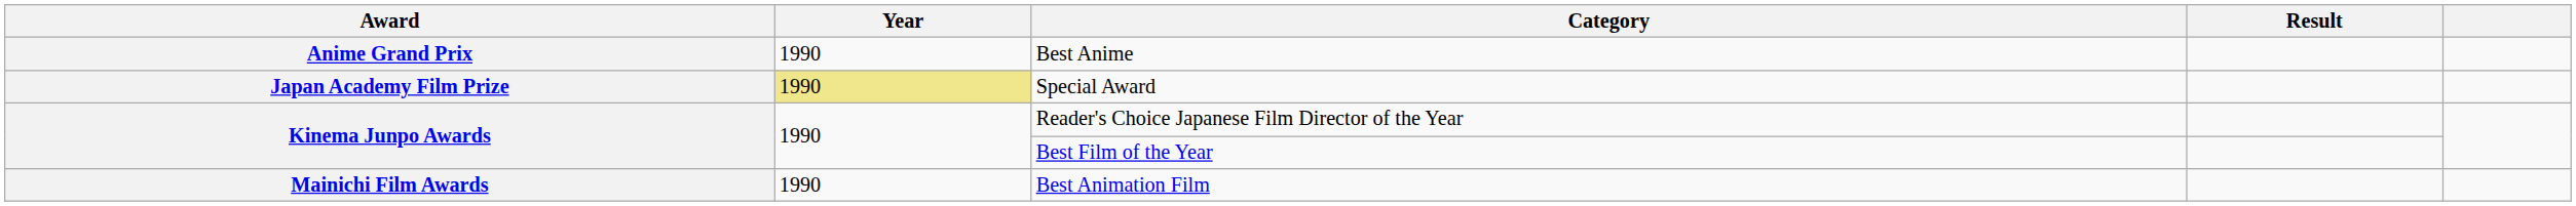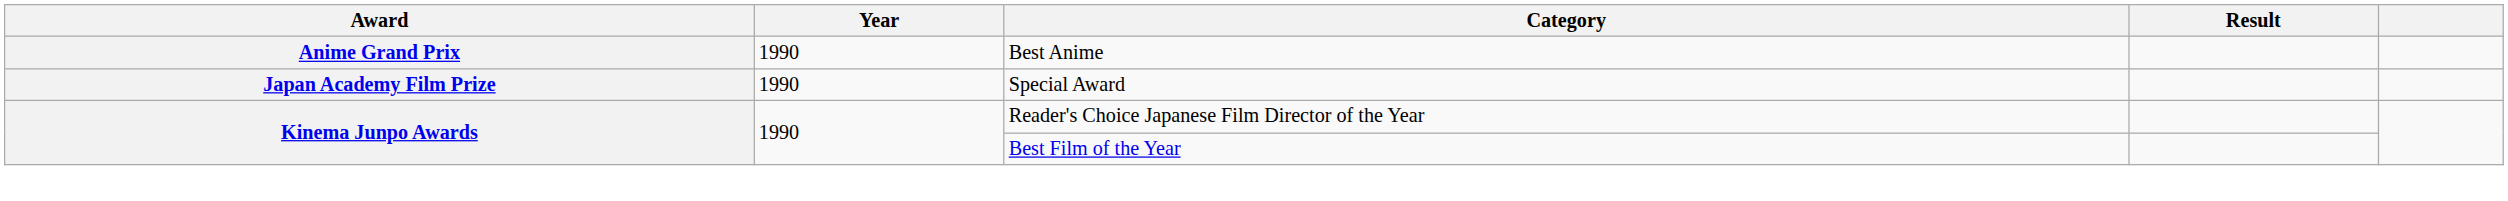 <table class="wikitable plainrowheaders sortable" style="width:100%">
 <tr>
 <th scope="col" style="width:30%">Award</th>
 <th scope="col" style="width:10%">Year</th>
 <th scope="col" style="width:45%">Category</th>
 <th scope="col" style="width:10%">Result</th>
 <th scope="col" style="width:5%" class="unsortable"></th>
 </tr>
 <tr>
 <th scope="row"><a href='#'>Anime Grand Prix</a></th>
 <td>1990</td>
 <td>Best Anime</td>
 <td></td>
 <td style="text-align:center;"></td>
 </tr>
 <tr>
 <th scope="row"><a href='#'>Japan Academy Film Prize</a></th>
-<td style="background: khaki;">1990</td>
+<td>1990</td>
 <td>Special Award</td>
 <td></td>
 <td style="text-align:center;"></td>
 </tr>
 <tr>
 <th scope="row" rowspan="2"><a href='#'>Kinema Junpo Awards</a></th>
 <td rowspan="2">1990</td>
 <td>Reader's Choice Japanese Film Director of the Year</td>
 <td></td>
 <td style="text-align:center;" rowspan="2"></td>
 </tr>
 <tr>
 <td><a href='#'>Best Film of the Year</a></td>
 <td></td>
 </tr>
-<tr>
-<th scope="row"><a href='#'>Mainichi Film Awards</a></th>
-<td>1990</td>
-<td><a href='#'>Best Animation Film</a></td>
-<td></td>
-<td style="text-align:center;"></td>
-</tr>
 </table>
